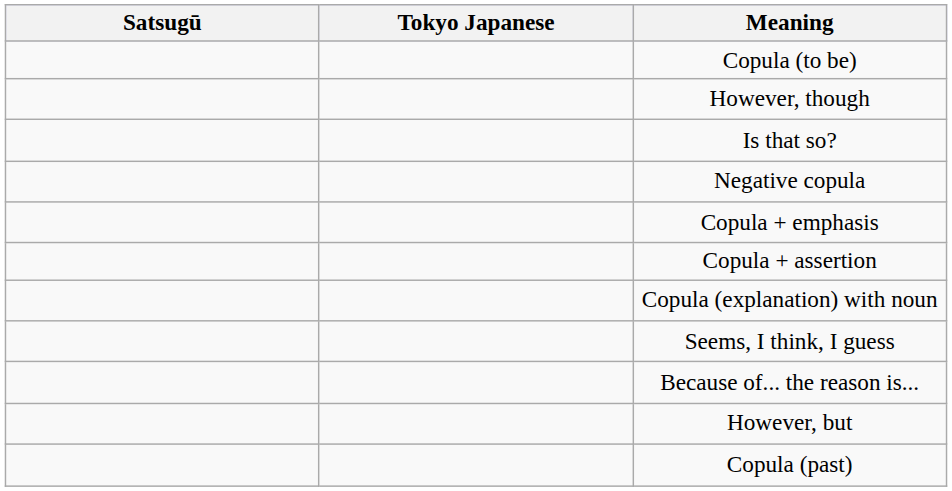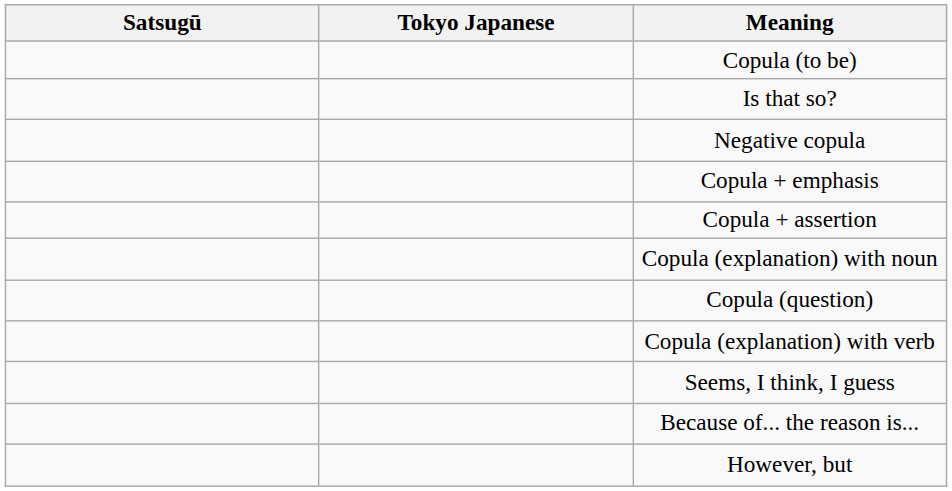 <table class="wikitable" style="table-layout:fixed; text-align:center; width:650px; margin:15px;">
 <tr style="background: #ccf;">
 <th>Satsugū</th>
 <th>Tokyo Japanese</th>
 <th>Meaning</th>
 </tr>
 <tr>
 <td> </td>
 <td></td>
 <td>Copula (to be)</td>
-</tr>
-<tr>
-<td>　</td>
-<td></td>
-<td>However, though</td>
 </tr>
 <tr>
 <td>　</td>
 <td></td>
 <td>Is that so?</td>
 </tr>
 <tr>
 <td>　</td>
 <td></td>
 <td>Negative copula</td>
 </tr>
 <tr>
 <td>　</td>
 <td></td>
 <td>Copula + emphasis</td>
 </tr>
 <tr>
 <td></td>
 <td></td>
 <td>Copula + assertion</td>
 </tr>
 <tr>
 <td>　</td>
 <td></td>
 <td>Copula (explanation) with noun</td>
 </tr>
 <tr>
 <td>　</td>
 <td></td>
+<td>Copula (question)</td>
+</tr>
+<tr>
+<td>　</td>
+<td></td>
+<td>Copula (explanation) with verb</td>
+</tr>
+<tr>
+<td>　</td>
+<td></td>
 <td>Seems, I think, I guess</td>
 </tr>
 <tr>
 <td>　</td>
 <td></td>
 <td>Because of... the reason is...</td>
 </tr>
 <tr>
 <td>　</td>
 <td></td>
 <td>However, but</td>
 </tr>
-<tr>
-<td>　</td>
-<td></td>
-<td>Copula (past)</td>
-</tr>
 </table>
